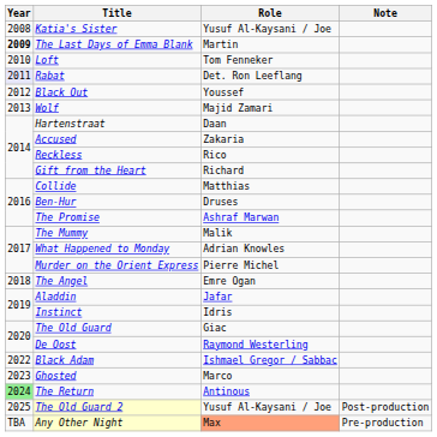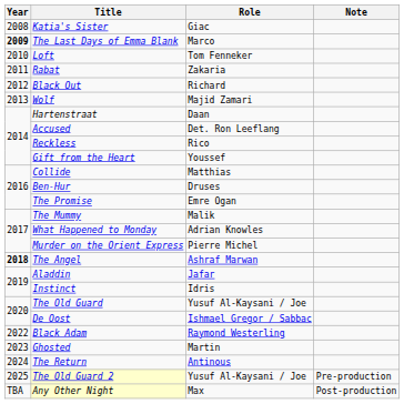 <table class="wikitable">
 <tr>
 <th>Year</th>
 <th>Title</th>
 <th>Role</th>
 <th>Note</th>
 </tr>
 <tr>
 <td>2008</td>
 <td><em><a href='#'>Katia's Sister</a></em></td>
-<td>Yusuf Al-Kaysani / Joe</td>
+<td>Giac</td>
 <td></td>
 </tr>
 <tr>
 <td><strong>2009</strong></td>
 <td><em><a href='#'>The Last Days of Emma Blank</a></em></td>
-<td>Martin</td>
+<td>Marco</td>
 <td></td>
 </tr>
 <tr>
 <td>2010</td>
 <td><em><a href='#'>Loft</a></em></td>
 <td>Tom Fenneker</td>
 <td></td>
 </tr>
 <tr>
-<td style="background: lavender;">2011</td>
+<td>2011</td>
 <td><em><a href='#'>Rabat</a></em></td>
-<td>Det. Ron Leeflang</td>
+<td>Zakaria</td>
 <td></td>
 </tr>
 <tr>
 <td>2012</td>
 <td><em><a href='#'>Black Out</a></em></td>
-<td>Youssef</td>
+<td>Richard</td>
 <td></td>
 </tr>
 <tr>
 <td>2013</td>
 <td><em><a href='#'>Wolf</a></em></td>
 <td>Majid Zamari</td>
 <td></td>
 </tr>
 <tr>
 <td rowspan=4>2014</td>
 <td><em>Hartenstraat</em></td>
 <td>Daan</td>
 <td></td>
 </tr>
 <tr>
 <td><em><a href='#'>Accused</a></em></td>
-<td>Zakaria</td>
+<td>Det. Ron Leeflang</td>
 <td></td>
 </tr>
 <tr>
 <td><em><a href='#'>Reckless</a></em></td>
 <td>Rico</td>
 <td></td>
 </tr>
 <tr>
 <td><em><a href='#'>Gift from the Heart</a></em></td>
-<td>Richard</td>
+<td>Youssef</td>
 <td></td>
 </tr>
 <tr>
 <td rowspan=3>2016</td>
 <td><em><a href='#'>Collide</a></em></td>
 <td>Matthias</td>
 <td></td>
 </tr>
 <tr>
 <td><em><a href='#'>Ben-Hur</a></em></td>
 <td>Druses</td>
 <td></td>
 </tr>
 <tr>
 <td><em><a href='#'>The Promise</a></em></td>
-<td><a href='#'>Ashraf Marwan</a></td>
+<td>Emre Ogan</td>
 <td></td>
 </tr>
 <tr>
 <td rowspan=3>2017</td>
 <td><em><a href='#'>The Mummy</a></em></td>
 <td>Malik</td>
 <td></td>
 </tr>
 <tr>
 <td><em><a href='#'>What Happened to Monday</a></em></td>
 <td>Adrian Knowles</td>
 <td></td>
 </tr>
 <tr>
 <td><em><a href='#'>Murder on the Orient Express</a></em></td>
 <td>Pierre Michel</td>
 <td></td>
 </tr>
 <tr>
-<td>2018</td>
+<td><strong>2018</strong></td>
 <td><em><a href='#'>The Angel</a></em></td>
-<td>Emre Ogan</td>
+<td><a href='#'>Ashraf Marwan</a></td>
 <td></td>
 </tr>
 <tr>
 <td rowspan=2>2019</td>
 <td><em><a href='#'>Aladdin</a></em></td>
 <td><a href='#'>Jafar</a></td>
 <td></td>
 </tr>
 <tr>
 <td><em><a href='#'>Instinct</a></em></td>
 <td>Idris</td>
 <td></td>
 </tr>
 <tr>
 <td rowspan=2>2020</td>
 <td><em><a href='#'>The Old Guard</a></em></td>
-<td>Giac</td>
+<td>Yusuf Al-Kaysani / Joe</td>
 <td></td>
 </tr>
 <tr>
 <td><em><a href='#'>De Oost</a></em></td>
-<td><a href='#'>Raymond Westerling</a></td>
+<td><a href='#'>Ishmael Gregor / Sabbac</a></td>
 <td></td>
 </tr>
 <tr>
 <td>2022</td>
 <td><em><a href='#'>Black Adam</a></em></td>
-<td><a href='#'>Ishmael Gregor / Sabbac</a></td>
+<td><a href='#'>Raymond Westerling</a></td>
 <td></td>
 </tr>
 <tr>
 <td>2023</td>
 <td><em><a href='#'>Ghosted</a></em></td>
-<td>Marco</td>
+<td>Martin</td>
 <td></td>
 </tr>
 <tr>
-<td style="background: lightgreen;">2024</td>
+<td>2024</td>
 <td><em><a href='#'>The Return</a></em></td>
 <td><a href='#'>Antinous</a></td>
 <td></td>
 </tr>
 <tr>
 <td>2025</td>
 <td style="background:#FFFFCC;"><em><a href='#'>The Old Guard 2</a></em> </td>
 <td>Yusuf Al-Kaysani / Joe</td>
-<td>Post-production</td>
+<td>Pre-production</td>
 </tr>
 <tr>
 <td>TBA</td>
 <td style="background:#FFFFCC;"><em>Any Other Night</em> </td>
-<td style="background: lightsalmon;">Max</td>
-<td>Pre-production</td>
+<td>Max</td>
+<td>Post-production</td>
 </tr>
 </table>
